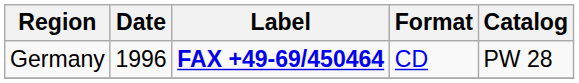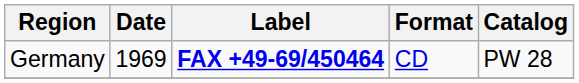 <table class="wikitable">
 <tr>
 <th>Region</th>
 <th>Date</th>
 <th>Label</th>
 <th>Format</th>
 <th>Catalog</th>
 </tr>
 <tr>
 <td>Germany</td>
-<td>1996</td>
+<td>1969</td>
 <td><strong><a href='#'>FAX +49-69/450464</a></strong></td>
 <td><a href='#'>CD</a></td>
 <td>PW 28</td>
 </tr>
 <tr>
 </tr>
 </table>
